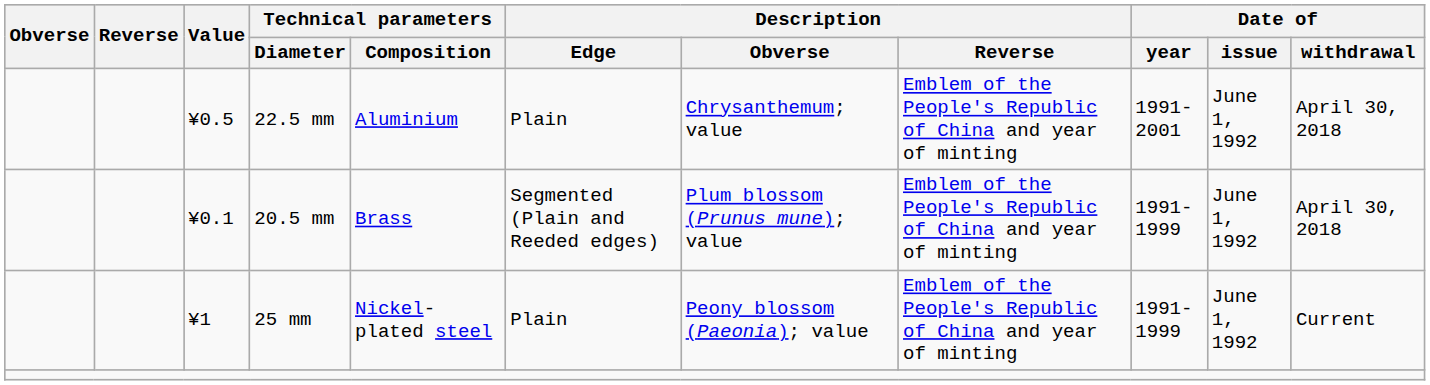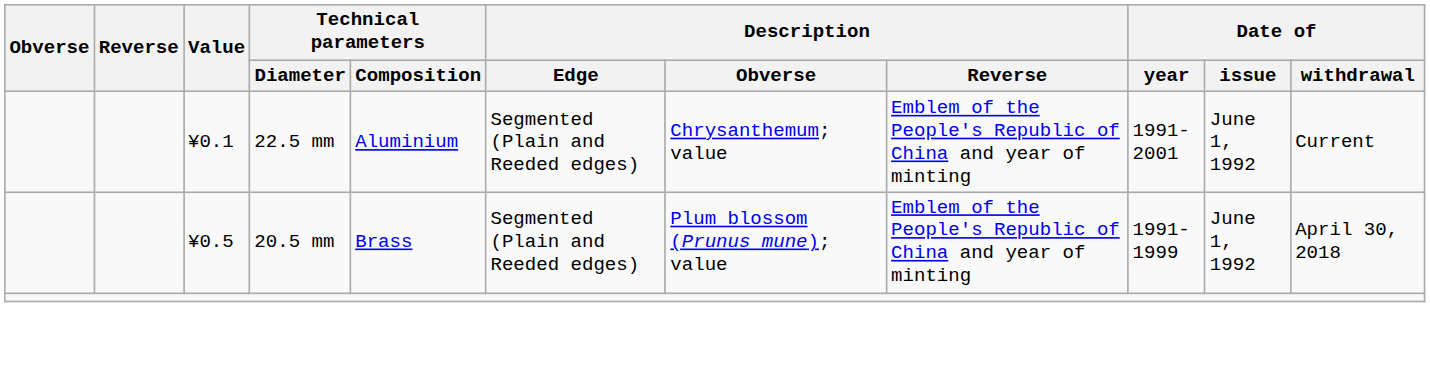 <table class="wikitable" style="font-size: 90%">
 <tr>
 <th rowspan="2">Obverse</th>
 <th rowspan="2">Reverse</th>
 <th rowspan="2">Value</th>
 <th colspan="2">Technical parameters</th>
 <th colspan="3">Description</th>
 <th colspan="3">Date of</th>
 </tr>
 <tr>
 <th>Diameter</th>
 <th>Composition</th>
 <th>Edge</th>
 <th>Obverse</th>
 <th>Reverse</th>
 <th>year</th>
 <th>issue</th>
 <th>withdrawal</th>
 </tr>
 <tr>
 <td></td>
 <td></td>
-<td>¥0.5</td>
+<td>¥0.1</td>
 <td>22.5 mm</td>
 <td><a href='#'>Aluminium</a></td>
-<td>Plain</td>
+<td>Segmented (Plain and Reeded edges)</td>
 <td><a href='#'>Chrysanthemum</a>; value</td>
 <td><a href='#'>Emblem of the People's Republic of China</a> and year of minting</td>
 <td>1991-2001</td>
 <td>June 1, 1992</td>
-<td>April 30, 2018</td>
+<td>Current</td>
 </tr>
 <tr>
 <td></td>
 <td></td>
-<td>¥0.1</td>
+<td>¥0.5</td>
 <td>20.5 mm</td>
 <td><a href='#'>Brass</a></td>
 <td>Segmented (Plain and Reeded edges)</td>
 <td><a href='#'>Plum blossom (<em>Prunus mune</em>)</a>; value</td>
 <td><a href='#'>Emblem of the People's Republic of China</a> and year of minting</td>
 <td>1991-1999</td>
 <td>June 1, 1992</td>
 <td>April 30, 2018</td>
 </tr>
 <tr>
-<td></td>
-<td></td>
-<td>¥1</td>
-<td>25 mm</td>
-<td><a href='#'>Nickel</a>-plated <a href='#'>steel</a></td>
-<td>Plain</td>
-<td><a href='#'>Peony blossom (<em>Paeonia</em>)</a>; value</td>
-<td><a href='#'>Emblem of the People's Republic of China</a> and year of minting</td>
-<td>1991-1999</td>
-<td>June 1, 1992</td>
-<td>Current</td>
-</tr>
-<tr>
 <td colspan="11"></td>
 </tr>
 </table>
